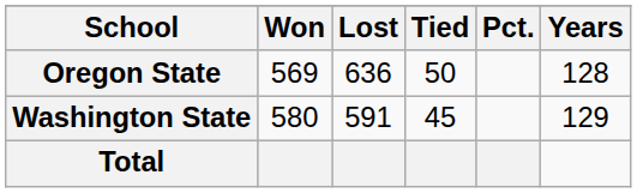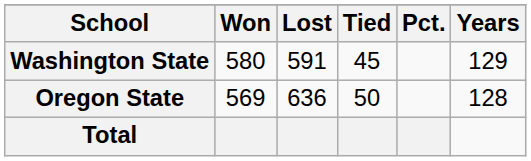 <table class="wikitable sortable plainrowheaders" style="text-align:center;">
 <tr>
 </tr>
 <tr>
 <th scope="col">School</th>
 <th scope="col">Won</th>
 <th scope="col">Lost</th>
 <th scope="col">Tied</th>
 <th scope="col">Pct.</th>
 <th scope="col">Years</th>
 </tr>
 <tr>
+<th scope="row">Washington State</th>
+<td>580</td>
+<td>591</td>
+<td>45</td>
+<td></td>
+<td>129</td>
+</tr>
+<tr>
 <th scope="row">Oregon State</th>
 <td>569</td>
 <td>636</td>
 <td>50</td>
 <td></td>
 <td>128</td>
-</tr>
-<tr>
-<th scope="row">Washington State</th>
-<td>580</td>
-<td>591</td>
-<td>45</td>
-<td></td>
-<td>129</td>
 </tr>
 <tr>
 <th scope="row" style="font-weight: bold;">Total</th>
 <th scope="col"></th>
 <th scope="col"></th>
 <th scope="col"></th>
 <th scope="col"></th>
 </tr>
 </table>
